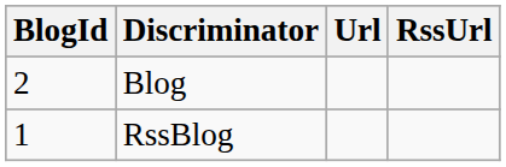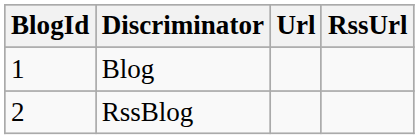 <table class="wikitable">
 <tr>
 <th>BlogId</th>
 <th>Discriminator</th>
 <th>Url</th>
 <th>RssUrl</th>
 </tr>
 <tr>
-<td>2</td>
+<td>1</td>
 <td>Blog</td>
 <td></td>
 <td></td>
 </tr>
 <tr>
-<td>1</td>
+<td>2</td>
 <td>RssBlog</td>
 <td></td>
 <td></td>
 </tr>
 </table>
